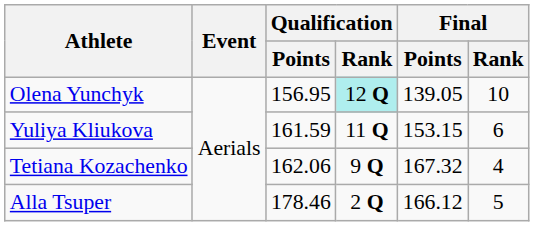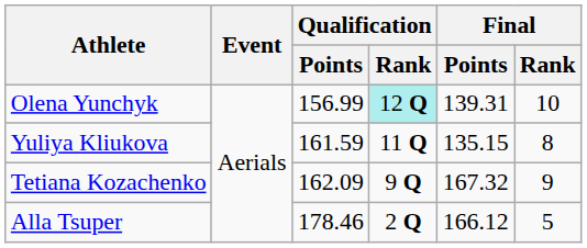 <table class="wikitable" style="font-size:90%">
 <tr>
 <th rowspan="2">Athlete</th>
 <th rowspan="2">Event</th>
 <th colspan="2">Qualification</th>
 <th colspan="2">Final</th>
 </tr>
 <tr>
 <th>Points</th>
 <th>Rank</th>
 <th>Points</th>
 <th>Rank</th>
 </tr>
 <tr>
 <td><a href='#'>Olena Yunchyk</a></td>
 <td rowspan="4">Aerials</td>
-<td align="center">156.95</td>
+<td align="center">156.99</td>
 <td align="center" style="background: paleturquoise;">12 <strong>Q</strong></td>
-<td align="center">139.05</td>
+<td align="center">139.31</td>
 <td align="center">10</td>
 </tr>
 <tr>
 <td><a href='#'>Yuliya Kliukova</a></td>
 <td align="center">161.59</td>
 <td align="center">11 <strong>Q</strong></td>
-<td align="center">153.15</td>
-<td align="center">6</td>
+<td align="center">135.15</td>
+<td align="center">8</td>
 </tr>
 <tr>
 <td><a href='#'>Tetiana Kozachenko</a></td>
-<td align="center">162.06</td>
+<td align="center">162.09</td>
 <td align="center">9 <strong>Q</strong></td>
 <td align="center">167.32</td>
-<td align="center">4</td>
+<td align="center">9</td>
 </tr>
 <tr>
 <td><a href='#'>Alla Tsuper</a></td>
 <td align="center">178.46</td>
 <td align="center">2 <strong>Q</strong></td>
 <td align="center">166.12</td>
 <td align="center">5</td>
 </tr>
 </table>
